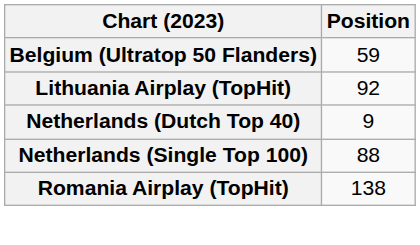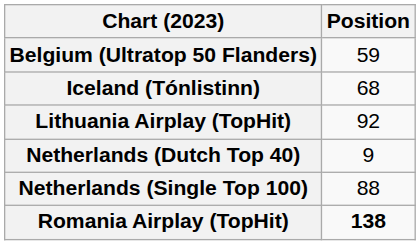 <table class="wikitable sortable plainrowheaders" style="text-align:center;">
 <tr>
 <th scope="col">Chart (2023)</th>
 <th scope="col">Position</th>
 </tr>
 <tr>
 <th scope="row">Belgium (Ultratop 50 Flanders)</th>
 <td>59</td>
+</tr>
+<tr>
+<th scope="row">Iceland (Tónlistinn)</th>
+<td>68</td>
 </tr>
 <tr>
 <th scope="row">Lithuania Airplay (TopHit)</th>
 <td>92</td>
 </tr>
 <tr>
 <th scope="row">Netherlands (Dutch Top 40)</th>
 <td>9</td>
 </tr>
 <tr>
 <th scope="row">Netherlands (Single Top 100)</th>
 <td>88</td>
 </tr>
 <tr>
 <th scope="row">Romania Airplay (TopHit)</th>
-<td>138</td>
+<td><strong>138</strong></td>
 </tr>
 </table>
